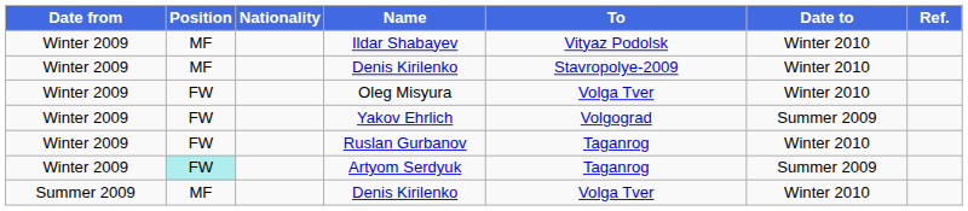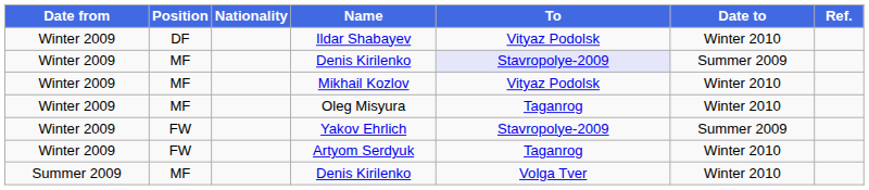 <table class="wikitable" style="text-align:center; font-size:90%; ">
 <tr>
 <th style="background:#4169E1; color:white; width:150px;">Date from</th>
 <th style="background:#4169E1; color:white; width:55px;">Position</th>
 <th style="background:#4169E1; color:white; width:55px;">Nationality</th>
 <th style="background:#4169E1; color:white; width:150px;">Name</th>
 <th style="background:#4169E1; color:white; width:250px;">To</th>
 <th style="background:#4169E1; color:white; width:150px;">Date to</th>
 <th style="background:#4169E1; color:white; width:45px;">Ref.</th>
 </tr>
 <tr>
 <td>Winter 2009</td>
-<td>MF</td>
+<td>DF</td>
 <td></td>
 <td><a href='#'>Ildar Shabayev</a></td>
 <td><a href='#'>Vityaz Podolsk</a></td>
 <td>Winter 2010</td>
 <td></td>
 </tr>
 <tr>
 <td>Winter 2009</td>
 <td>MF</td>
 <td></td>
 <td><a href='#'>Denis Kirilenko</a></td>
-<td><a href='#'>Stavropolye-2009</a></td>
+<td style="background: lavender;"><a href='#'>Stavropolye-2009</a></td>
+<td>Summer 2009</td>
+<td></td>
+</tr>
+<tr>
+<td>Winter 2009</td>
+<td>MF</td>
+<td></td>
+<td><a href='#'>Mikhail Kozlov</a></td>
+<td><a href='#'>Vityaz Podolsk</a></td>
 <td>Winter 2010</td>
 <td></td>
 </tr>
 <tr>
 <td>Winter 2009</td>
-<td>FW</td>
+<td>MF</td>
 <td></td>
 <td>Oleg Misyura</td>
-<td><a href='#'>Volga Tver</a></td>
+<td><a href='#'>Taganrog</a></td>
 <td>Winter 2010</td>
 <td></td>
 </tr>
 <tr>
 <td>Winter 2009</td>
 <td>FW</td>
 <td></td>
 <td><a href='#'>Yakov Ehrlich</a></td>
-<td><a href='#'>Volgograd</a></td>
+<td><a href='#'>Stavropolye-2009</a></td>
 <td>Summer 2009</td>
 <td></td>
 </tr>
 <tr>
 <td>Winter 2009</td>
 <td>FW</td>
 <td></td>
-<td><a href='#'>Ruslan Gurbanov</a></td>
+<td><a href='#'>Artyom Serdyuk</a></td>
 <td><a href='#'>Taganrog</a></td>
 <td>Winter 2010</td>
-<td></td>
-</tr>
-<tr>
-<td>Winter 2009</td>
-<td style="background: paleturquoise;">FW</td>
-<td></td>
-<td><a href='#'>Artyom Serdyuk</a></td>
-<td><a href='#'>Taganrog</a></td>
-<td>Summer 2009</td>
 <td></td>
 </tr>
 <tr>
 <td>Summer 2009</td>
 <td>MF</td>
 <td></td>
 <td><a href='#'>Denis Kirilenko</a></td>
 <td><a href='#'>Volga Tver</a></td>
 <td>Winter 2010</td>
 <td></td>
 </tr>
 </table>
